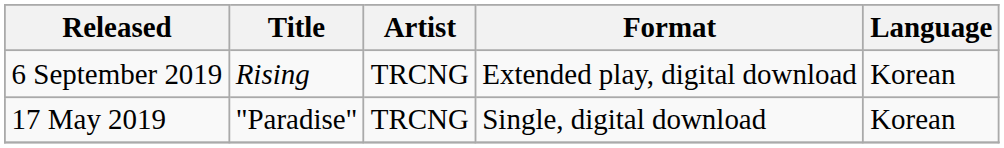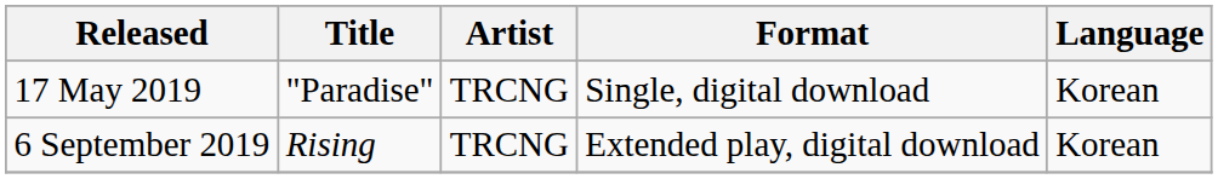 <table class="wikitable sortable">
 <tr>
 <th>Released</th>
 <th>Title</th>
 <th>Artist</th>
 <th>Format</th>
 <th>Language</th>
 </tr>
 <tr>
+<td>17 May 2019</td>
+<td>"Paradise"</td>
+<td>TRCNG</td>
+<td>Single, digital download</td>
+<td>Korean</td>
+</tr>
+<tr>
 <td>6 September 2019</td>
 <td><em>Rising</em></td>
 <td>TRCNG</td>
 <td>Extended play, digital download</td>
 <td>Korean</td>
 </tr>
 <tr>
-<td>17 May 2019</td>
-<td>"Paradise"</td>
-<td>TRCNG</td>
-<td>Single, digital download</td>
-<td>Korean</td>
-</tr>
-<tr>
 </tr>
 </table>
